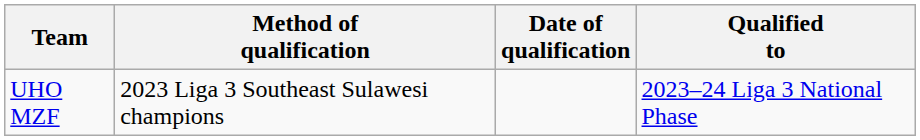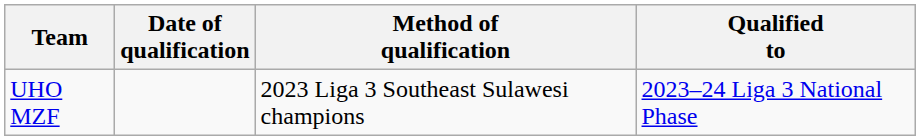 <table class="wikitable sortable" style="text-align: left;">
 <tr>
 <th>Team</th>
+<th>Date of <br> qualification</th>
 <th>Method of <br> qualification</th>
-<th>Date of <br> qualification</th>
 <th>Qualified <br> to<br></th>
 </tr>
 <tr>
 <td><a href='#'>UHO MZF</a></td>
+<td></td>
 <td {{Sort>2023 Liga 3 Southeast Sulawesi champions</td>
-<td></td>
 <td><a href='#'>2023–24 Liga 3 National Phase</a></td>
 </tr>
 </table>
